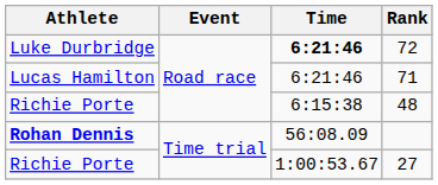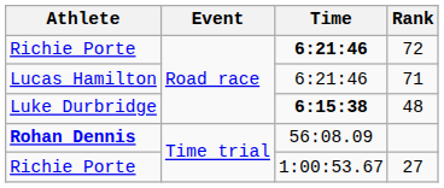 <table class=wikitable style=font-size:90%;text-align:center>
 <tr>
 <th>Athlete</th>
 <th>Event</th>
 <th>Time</th>
 <th>Rank</th>
 </tr>
 <tr>
-<td align=left><a href='#'>Luke Durbridge</a></td>
+<td align=left><a href='#'>Richie Porte</a></td>
 <td align=left rowspan=3><a href='#'>Road race</a></td>
 <td><strong>6:21:46</strong></td>
 <td>72</td>
 </tr>
 <tr>
 <td align=left><a href='#'>Lucas Hamilton</a></td>
 <td>6:21:46</td>
 <td>71</td>
 </tr>
 <tr>
-<td align=left><a href='#'>Richie Porte</a></td>
-<td>6:15:38</td>
+<td align=left><a href='#'>Luke Durbridge</a></td>
+<td><strong>6:15:38</strong></td>
 <td>48</td>
 </tr>
 <tr>
 <td align=left><strong><a href='#'>Rohan Dennis</a></strong></td>
 <td align=left rowspan=2><a href='#'>Time trial</a></td>
 <td>56:08.09</td>
 <td></td>
 </tr>
 <tr>
 <td align=left><a href='#'>Richie Porte</a></td>
 <td>1:00:53.67</td>
 <td>27</td>
 </tr>
 </table>
